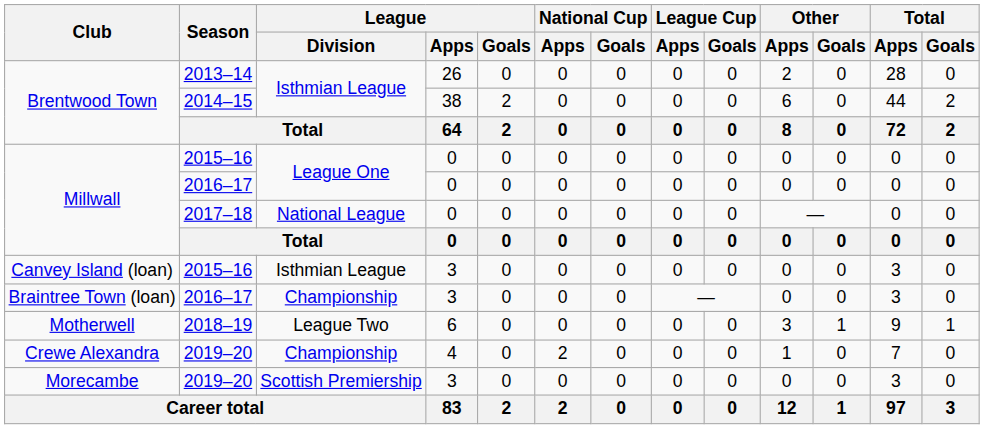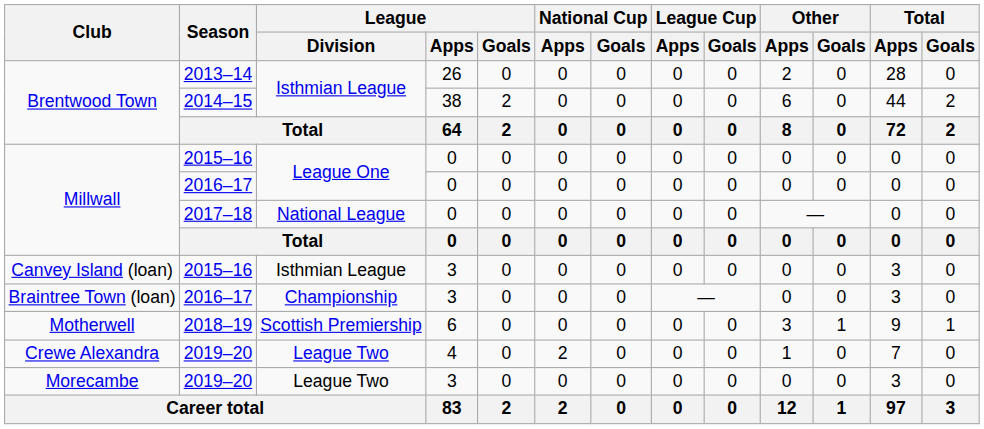 <table class="wikitable" style="text-align: center">
 <tr>
 <th rowspan="2">Club</th>
 <th rowspan="2">Season</th>
 <th colspan="3">League</th>
 <th colspan="2">National Cup</th>
 <th colspan="2">League Cup</th>
 <th colspan="2">Other</th>
 <th colspan="2">Total</th>
 </tr>
 <tr>
 <th>Division</th>
 <th>Apps</th>
 <th>Goals</th>
 <th>Apps</th>
 <th>Goals</th>
 <th>Apps</th>
 <th>Goals</th>
 <th>Apps</th>
 <th>Goals</th>
 <th>Apps</th>
 <th>Goals</th>
 </tr>
 <tr>
 <td rowspan="3"><a href='#'>Brentwood Town</a></td>
 <td><a href='#'>2013–14</a></td>
 <td rowspan="2"><a href='#'>Isthmian League</a></td>
 <td>26</td>
 <td>0</td>
 <td>0</td>
 <td>0</td>
 <td>0</td>
 <td>0</td>
 <td>2</td>
 <td>0</td>
 <td>28</td>
 <td>0</td>
 </tr>
 <tr>
 <td><a href='#'>2014–15</a></td>
 <td>38</td>
 <td>2</td>
 <td>0</td>
 <td>0</td>
 <td>0</td>
 <td>0</td>
 <td>6</td>
 <td>0</td>
 <td>44</td>
 <td>2</td>
 </tr>
 <tr>
 <th colspan=2>Total</th>
 <th>64</th>
 <th>2</th>
 <th>0</th>
 <th>0</th>
 <th>0</th>
 <th>0</th>
 <th>8</th>
 <th>0</th>
 <th>72</th>
 <th>2</th>
 </tr>
 <tr>
 <td rowspan="4"><a href='#'>Millwall</a></td>
 <td><a href='#'>2015–16</a></td>
 <td rowspan="2"><a href='#'>League One</a></td>
 <td>0</td>
 <td>0</td>
 <td>0</td>
 <td>0</td>
 <td>0</td>
 <td>0</td>
 <td>0</td>
 <td>0</td>
 <td>0</td>
 <td>0</td>
 </tr>
 <tr>
 <td><a href='#'>2016–17</a></td>
 <td>0</td>
 <td>0</td>
 <td>0</td>
 <td>0</td>
 <td>0</td>
 <td>0</td>
 <td>0</td>
 <td>0</td>
 <td>0</td>
 <td>0</td>
 </tr>
 <tr>
 <td><a href='#'>2017–18</a></td>
 <td><a href='#'>National League</a></td>
 <td>0</td>
 <td>0</td>
 <td>0</td>
 <td>0</td>
 <td>0</td>
 <td>0</td>
 <td colspan="2">—</td>
 <td>0</td>
 <td>0</td>
 </tr>
 <tr>
 <th colspan="2">Total</th>
 <th>0</th>
 <th>0</th>
 <th>0</th>
 <th>0</th>
 <th>0</th>
 <th>0</th>
 <th>0</th>
 <th>0</th>
 <th>0</th>
 <th>0</th>
 </tr>
 <tr>
 <td rowspan="1"><a href='#'>Canvey Island</a> (loan)</td>
 <td><a href='#'>2015–16</a></td>
 <td>Isthmian League</td>
 <td>3</td>
 <td>0</td>
 <td>0</td>
 <td>0</td>
 <td>0</td>
 <td>0</td>
 <td>0</td>
 <td>0</td>
 <td>3</td>
 <td>0</td>
 </tr>
 <tr>
 <td rowspan="1"><a href='#'>Braintree Town</a> (loan)</td>
 <td><a href='#'>2016–17</a></td>
 <td><a href='#'>Championship</a></td>
 <td>3</td>
 <td>0</td>
 <td>0</td>
 <td>0</td>
 <td colspan="2">—</td>
 <td>0</td>
 <td>0</td>
 <td>3</td>
 <td>0</td>
 </tr>
 <tr>
 <td><a href='#'>Motherwell</a></td>
 <td><a href='#'>2018–19</a></td>
-<td>League Two</td>
+<td><a href='#'>Scottish Premiership</a></td>
 <td>6</td>
 <td>0</td>
 <td>0</td>
 <td>0</td>
 <td>0</td>
 <td>0</td>
 <td>3</td>
 <td>1</td>
 <td>9</td>
 <td>1</td>
 </tr>
 <tr>
 <td><a href='#'>Crewe Alexandra</a></td>
 <td><a href='#'>2019–20</a></td>
-<td><a href='#'>Championship</a></td>
+<td><a href='#'>League Two</a></td>
 <td>4</td>
 <td>0</td>
 <td>2</td>
 <td>0</td>
 <td>0</td>
 <td>0</td>
 <td>1</td>
 <td>0</td>
 <td>7</td>
 <td>0</td>
 </tr>
 <tr>
 <td><a href='#'>Morecambe</a></td>
 <td><a href='#'>2019–20</a></td>
-<td><a href='#'>Scottish Premiership</a></td>
+<td>League Two</td>
 <td>3</td>
 <td>0</td>
 <td>0</td>
 <td>0</td>
 <td>0</td>
 <td>0</td>
 <td>0</td>
 <td>0</td>
 <td>3</td>
 <td>0</td>
 </tr>
 <tr>
 <th colspan="3">Career total</th>
 <th>83</th>
 <th>2</th>
 <th>2</th>
 <th>0</th>
 <th>0</th>
 <th>0</th>
 <th>12</th>
 <th>1</th>
 <th>97</th>
 <th>3</th>
 </tr>
 </table>
